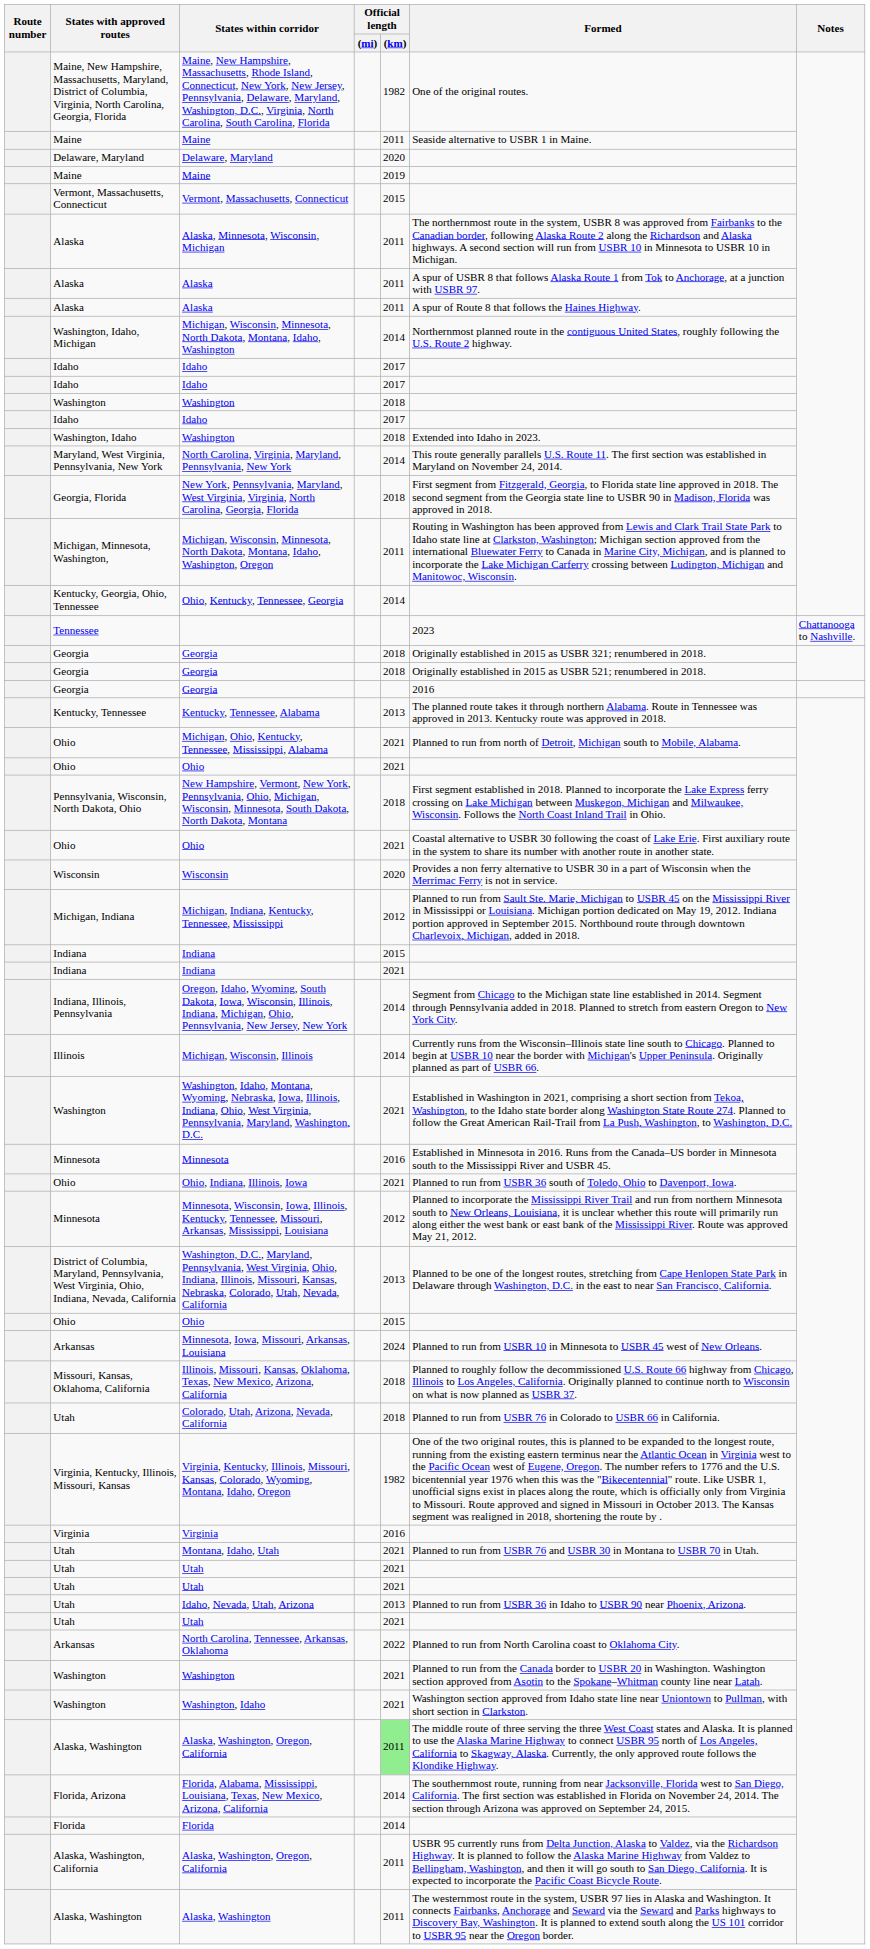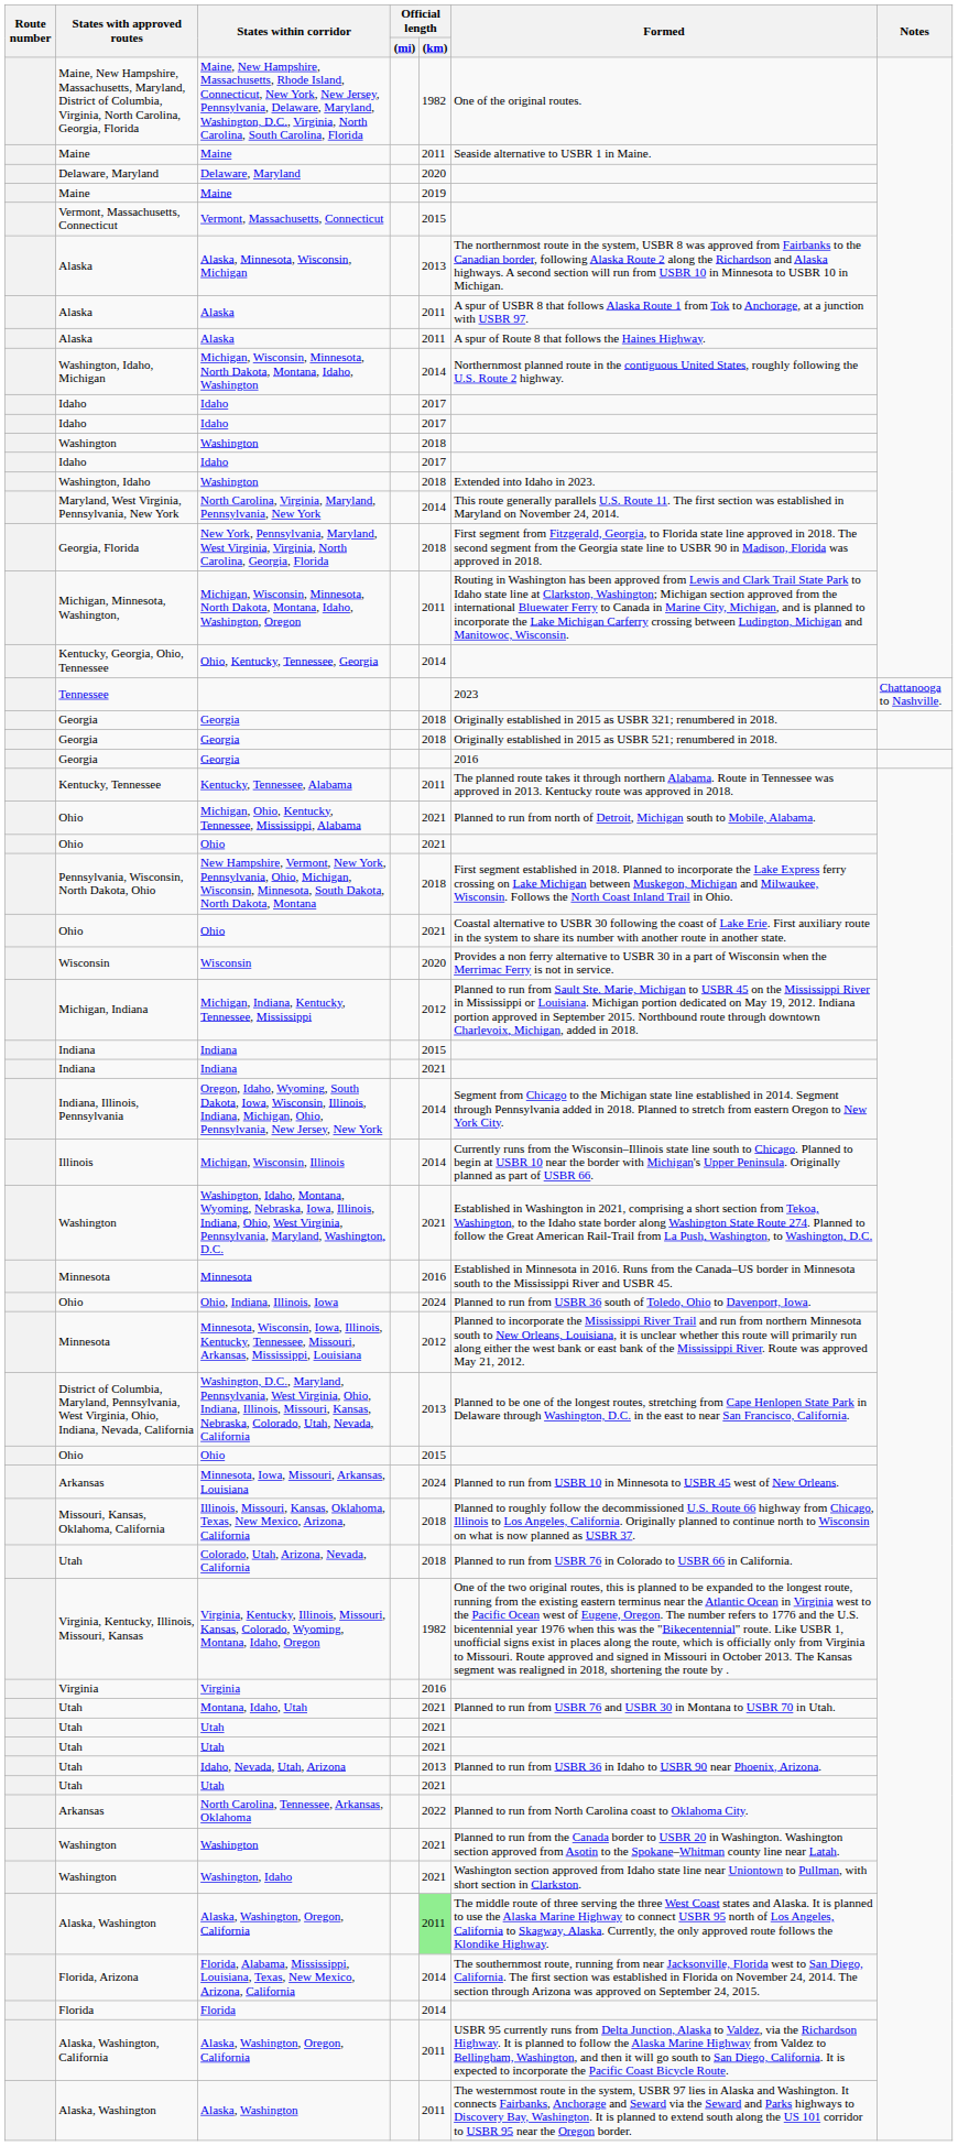 <table class="wikitable sortable">
 <tr>
 <th rowspan=2>Route number</th>
 <th rowspan=2>States with approved routes</th>
 <th rowspan=2>States within corridor</th>
 <th colspan=2 class="unsortable">Official length</th>
 <th rowspan=2>Formed</th>
 <th rowspan=2 class="unsortable">Notes</th>
 </tr>
 <tr>
 <th class="sortable">(<a href='#'>mi</a>)</th>
 <th class="sortable">(<a href='#'>km</a>)</th>
 </tr>
 <tr>
 <th></th>
 <td>Maine, New Hampshire, Massachusetts, Maryland, District of Columbia, Virginia, North Carolina, Georgia, Florida</td>
 <td><a href='#'>Maine</a>, <a href='#'>New Hampshire</a>, <a href='#'>Massachusetts</a>, <a href='#'>Rhode Island</a>, <a href='#'>Connecticut</a>, <a href='#'>New York</a>, <a href='#'>New Jersey</a>, <a href='#'>Pennsylvania</a>, <a href='#'>Delaware</a>, <a href='#'>Maryland</a>, <a href='#'>Washington, D.C.</a>, <a href='#'>Virginia</a>, <a href='#'>North Carolina</a>, <a href='#'>South Carolina</a>, <a href='#'>Florida</a></td>
 <td></td>
 <td>1982</td>
 <td>One of the original routes.</td>
 </tr>
 <tr>
 <th></th>
 <td>Maine</td>
 <td><a href='#'>Maine</a></td>
 <td></td>
 <td>2011</td>
 <td>Seaside alternative to USBR 1 in Maine.</td>
 </tr>
 <tr>
 <th></th>
 <td>Delaware, Maryland</td>
 <td><a href='#'>Delaware</a>, <a href='#'>Maryland</a></td>
 <td></td>
 <td>2020</td>
 <td></td>
 </tr>
 <tr>
 <th></th>
 <td>Maine</td>
 <td><a href='#'>Maine</a></td>
 <td></td>
 <td>2019</td>
 <td></td>
 </tr>
 <tr>
 <th></th>
 <td>Vermont, Massachusetts, Connecticut</td>
 <td><a href='#'>Vermont</a>, <a href='#'>Massachusetts</a>, <a href='#'>Connecticut</a></td>
 <td></td>
 <td>2015</td>
 <td></td>
 </tr>
 <tr>
 <th></th>
 <td>Alaska</td>
 <td><a href='#'>Alaska</a>, <a href='#'>Minnesota</a>, <a href='#'>Wisconsin</a>, <a href='#'>Michigan</a></td>
 <td></td>
-<td>2011</td>
+<td>2013</td>
 <td>The northernmost route in the system, USBR 8 was approved from <a href='#'>Fairbanks</a> to the <a href='#'>Canadian border</a>, following <a href='#'>Alaska Route 2</a> along the <a href='#'>Richardson</a> and <a href='#'>Alaska</a> highways. A second section will run from <a href='#'>USBR 10</a> in Minnesota to USBR 10 in Michigan.</td>
 </tr>
 <tr>
 <th></th>
 <td>Alaska</td>
 <td><a href='#'>Alaska</a></td>
 <td></td>
 <td>2011</td>
 <td>A spur of USBR 8 that follows <a href='#'>Alaska Route 1</a> from <a href='#'>Tok</a> to <a href='#'>Anchorage</a>, at a junction with <a href='#'>USBR 97</a>.</td>
 </tr>
 <tr>
 <th></th>
 <td>Alaska</td>
 <td><a href='#'>Alaska</a></td>
 <td></td>
 <td>2011</td>
 <td>A spur of Route 8 that follows the <a href='#'>Haines Highway</a>.</td>
 </tr>
 <tr>
 <th></th>
 <td>Washington, Idaho, Michigan</td>
 <td><a href='#'>Michigan</a>, <a href='#'>Wisconsin</a>, <a href='#'>Minnesota</a>, <a href='#'>North Dakota</a>, <a href='#'>Montana</a>, <a href='#'>Idaho</a>, <a href='#'>Washington</a></td>
 <td></td>
 <td>2014</td>
 <td>Northernmost planned route in the <a href='#'>contiguous United States</a>, roughly following the <a href='#'>U.S. Route 2</a> highway.</td>
 </tr>
 <tr>
 <th></th>
 <td>Idaho</td>
 <td><a href='#'>Idaho</a></td>
 <td></td>
 <td>2017</td>
 <td></td>
 </tr>
 <tr>
 <th></th>
 <td>Idaho</td>
 <td><a href='#'>Idaho</a></td>
 <td></td>
 <td>2017</td>
 <td></td>
 </tr>
 <tr>
 <th></th>
 <td>Washington</td>
 <td><a href='#'>Washington</a></td>
 <td></td>
 <td>2018</td>
 <td></td>
 </tr>
 <tr>
 <th></th>
 <td>Idaho</td>
 <td><a href='#'>Idaho</a></td>
 <td></td>
 <td>2017</td>
 <td></td>
 </tr>
 <tr>
 <th></th>
 <td>Washington, Idaho</td>
 <td><a href='#'>Washington</a></td>
 <td></td>
 <td>2018</td>
 <td>Extended into Idaho in 2023.</td>
 </tr>
 <tr>
 <th></th>
 <td>Maryland, West Virginia, Pennsylvania, New York</td>
 <td><a href='#'>North Carolina</a>, <a href='#'>Virginia</a>, <a href='#'>Maryland</a>, <a href='#'>Pennsylvania</a>, <a href='#'>New York</a></td>
 <td></td>
 <td>2014</td>
 <td>This route generally parallels <a href='#'>U.S. Route 11</a>.  The first section was established in Maryland on November 24, 2014.</td>
 </tr>
 <tr>
 <th></th>
 <td>Georgia, Florida</td>
 <td><a href='#'>New York</a>, <a href='#'>Pennsylvania</a>, <a href='#'>Maryland</a>, <a href='#'>West Virginia</a>, <a href='#'>Virginia</a>, <a href='#'>North Carolina</a>, <a href='#'>Georgia</a>, <a href='#'>Florida</a></td>
 <td></td>
 <td>2018</td>
 <td>First segment from <a href='#'>Fitzgerald, Georgia</a>, to Florida state line approved in 2018.  The second segment from the Georgia state line to USBR 90 in <a href='#'>Madison, Florida</a> was approved in 2018.</td>
 </tr>
 <tr>
 <th></th>
 <td>Michigan, Minnesota, Washington,</td>
 <td><a href='#'>Michigan</a>, <a href='#'>Wisconsin</a>, <a href='#'>Minnesota</a>, <a href='#'>North Dakota</a>, <a href='#'>Montana</a>, <a href='#'>Idaho</a>, <a href='#'>Washington</a>, <a href='#'>Oregon</a></td>
 <td></td>
 <td>2011</td>
 <td>Routing in Washington has been approved from <a href='#'>Lewis and Clark Trail State Park</a> to Idaho state line at <a href='#'>Clarkston, Washington</a>; Michigan section approved from the international <a href='#'>Bluewater Ferry</a> to Canada in <a href='#'>Marine City, Michigan</a>, and is planned to incorporate the <a href='#'>Lake Michigan Carferry</a> crossing between <a href='#'>Ludington, Michigan</a> and <a href='#'>Manitowoc, Wisconsin</a>.</td>
 </tr>
 <tr>
 <th></th>
 <td>Kentucky, Georgia, Ohio, Tennessee</td>
 <td><a href='#'>Ohio</a>, <a href='#'>Kentucky</a>, <a href='#'>Tennessee</a>, <a href='#'>Georgia</a></td>
 <td></td>
 <td>2014</td>
 <td></td>
 </tr>
 <tr>
 <th></th>
 <td><a href='#'>Tennessee</a></td>
 <td></td>
 <td></td>
 <td></td>
 <td>2023</td>
 <td><a href='#'>Chattanooga</a> to <a href='#'>Nashville</a>.</td>
 </tr>
 <tr>
 <th></th>
 <td>Georgia</td>
 <td><a href='#'>Georgia</a></td>
 <td></td>
 <td>2018</td>
 <td>Originally established in 2015 as USBR 321; renumbered in 2018.</td>
 </tr>
 <tr>
 <th></th>
 <td>Georgia</td>
 <td><a href='#'>Georgia</a></td>
 <td></td>
 <td>2018</td>
 <td>Originally established in 2015 as USBR 521; renumbered in 2018.</td>
 </tr>
 <tr>
 <th></th>
 <td>Georgia</td>
 <td><a href='#'>Georgia</a></td>
 <td></td>
 <td></td>
 <td>2016</td>
 <td></td>
 </tr>
 <tr>
 <th></th>
 <td>Kentucky, Tennessee</td>
 <td><a href='#'>Kentucky</a>, <a href='#'>Tennessee</a>, <a href='#'>Alabama</a></td>
 <td></td>
-<td>2013</td>
+<td>2011</td>
 <td>The planned route takes it through northern <a href='#'>Alabama</a>.  Route in Tennessee was approved in 2013. Kentucky route was approved in 2018.</td>
 </tr>
 <tr>
 <th></th>
 <td>Ohio</td>
 <td><a href='#'>Michigan</a>, <a href='#'>Ohio</a>, <a href='#'>Kentucky</a>, <a href='#'>Tennessee</a>, <a href='#'>Mississippi</a>, <a href='#'>Alabama</a></td>
 <td></td>
 <td>2021</td>
 <td>Planned to run from north of <a href='#'>Detroit</a>, <a href='#'>Michigan</a> south to <a href='#'>Mobile, Alabama</a>.</td>
 </tr>
 <tr>
 <th></th>
 <td>Ohio</td>
 <td><a href='#'>Ohio</a></td>
 <td></td>
 <td>2021</td>
 <td></td>
 </tr>
 <tr>
 <th></th>
 <td>Pennsylvania, Wisconsin, North Dakota, Ohio</td>
 <td><a href='#'>New Hampshire</a>, <a href='#'>Vermont</a>, <a href='#'>New York</a>, <a href='#'>Pennsylvania</a>, <a href='#'>Ohio</a>, <a href='#'>Michigan</a>, <a href='#'>Wisconsin</a>, <a href='#'>Minnesota</a>, <a href='#'>South Dakota</a>, <a href='#'>North Dakota</a>, <a href='#'>Montana</a></td>
 <td></td>
 <td>2018</td>
 <td>First segment established in 2018. Planned to incorporate the <a href='#'>Lake Express</a> ferry crossing on <a href='#'>Lake Michigan</a> between <a href='#'>Muskegon, Michigan</a> and <a href='#'>Milwaukee, Wisconsin</a>. Follows the <a href='#'>North Coast Inland Trail</a> in Ohio.</td>
 </tr>
 <tr>
 <th></th>
 <td>Ohio</td>
 <td><a href='#'>Ohio</a></td>
 <td></td>
 <td>2021</td>
 <td>Coastal alternative to USBR 30 following the coast of <a href='#'>Lake Erie</a>. First auxiliary route in the system to share its number with another route in another state.</td>
 </tr>
 <tr>
 <th></th>
 <td>Wisconsin</td>
 <td><a href='#'>Wisconsin</a></td>
 <td></td>
 <td>2020</td>
 <td>Provides a non ferry alternative to USBR 30 in a part of Wisconsin when the <a href='#'>Merrimac Ferry</a> is not in service.</td>
 </tr>
 <tr>
 <th></th>
 <td>Michigan, Indiana</td>
 <td><a href='#'>Michigan</a>, <a href='#'>Indiana</a>, <a href='#'>Kentucky</a>, <a href='#'>Tennessee</a>, <a href='#'>Mississippi</a></td>
 <td></td>
 <td>2012</td>
 <td>Planned to run from <a href='#'>Sault Ste. Marie, Michigan</a> to <a href='#'>USBR 45</a> on the <a href='#'>Mississippi River</a> in Mississippi or <a href='#'>Louisiana</a>. Michigan portion dedicated on May 19, 2012. Indiana portion approved in September 2015. Northbound route through downtown <a href='#'>Charlevoix, Michigan</a>, added in 2018.</td>
 </tr>
 <tr>
 <th></th>
 <td>Indiana</td>
 <td><a href='#'>Indiana</a></td>
 <td></td>
 <td>2015</td>
 <td></td>
 </tr>
 <tr>
 <th></th>
 <td>Indiana</td>
 <td><a href='#'>Indiana</a></td>
 <td></td>
 <td>2021</td>
 <td></td>
 </tr>
 <tr>
 <th></th>
 <td>Indiana, Illinois, Pennsylvania</td>
 <td><a href='#'>Oregon</a>, <a href='#'>Idaho</a>, <a href='#'>Wyoming</a>, <a href='#'>South Dakota</a>, <a href='#'>Iowa</a>, <a href='#'>Wisconsin</a>, <a href='#'>Illinois</a>, <a href='#'>Indiana</a>, <a href='#'>Michigan</a>, <a href='#'>Ohio</a>, <a href='#'>Pennsylvania</a>, <a href='#'>New Jersey</a>, <a href='#'>New York</a></td>
 <td></td>
 <td>2014</td>
 <td>Segment from <a href='#'>Chicago</a> to the Michigan state line established in 2014. Segment through Pennsylvania added in 2018. Planned to stretch from eastern Oregon to <a href='#'>New York City</a>.</td>
 </tr>
 <tr>
 <th></th>
 <td>Illinois</td>
 <td><a href='#'>Michigan</a>, <a href='#'>Wisconsin</a>, <a href='#'>Illinois</a></td>
 <td></td>
 <td>2014</td>
 <td>Currently runs from the Wisconsin–Illinois state line south to <a href='#'>Chicago</a>. Planned to begin at <a href='#'>USBR 10</a> near the border with <a href='#'>Michigan</a>'s <a href='#'>Upper Peninsula</a>. Originally planned as part of <a href='#'>USBR 66</a>.</td>
 </tr>
 <tr>
 <th></th>
 <td>Washington</td>
 <td><a href='#'>Washington</a>, <a href='#'>Idaho</a>, <a href='#'>Montana</a>, <a href='#'>Wyoming</a>, <a href='#'>Nebraska</a>, <a href='#'>Iowa</a>, <a href='#'>Illinois</a>, <a href='#'>Indiana</a>, <a href='#'>Ohio</a>, <a href='#'>West Virginia</a>, <a href='#'>Pennsylvania</a>, <a href='#'>Maryland</a>, <a href='#'>Washington, D.C.</a></td>
 <td></td>
 <td>2021</td>
 <td>Established in Washington in 2021, comprising a short section from <a href='#'>Tekoa, Washington</a>, to the Idaho state border along <a href='#'>Washington State Route 274</a>. Planned to follow the Great American Rail-Trail from <a href='#'>La Push, Washington</a>, to <a href='#'>Washington, D.C.</a></td>
 </tr>
 <tr>
 <th></th>
 <td>Minnesota</td>
 <td><a href='#'>Minnesota</a></td>
 <td></td>
 <td>2016</td>
 <td>Established in Minnesota in 2016. Runs from the Canada–US border in Minnesota south to the Mississippi River and USBR 45.</td>
 </tr>
 <tr>
 <th></th>
 <td>Ohio</td>
 <td><a href='#'>Ohio</a>, <a href='#'>Indiana</a>, <a href='#'>Illinois</a>, <a href='#'>Iowa</a></td>
 <td></td>
-<td>2021</td>
+<td>2024</td>
 <td>Planned to run from <a href='#'>USBR 36</a> south of <a href='#'>Toledo, Ohio</a> to <a href='#'>Davenport, Iowa</a>.</td>
 </tr>
 <tr>
 <th></th>
 <td>Minnesota</td>
 <td><a href='#'>Minnesota</a>, <a href='#'>Wisconsin</a>, <a href='#'>Iowa</a>, <a href='#'>Illinois</a>, <a href='#'>Kentucky</a>, <a href='#'>Tennessee</a>, <a href='#'>Missouri</a>, <a href='#'>Arkansas</a>, <a href='#'>Mississippi</a>, <a href='#'>Louisiana</a></td>
 <td></td>
 <td>2012</td>
 <td>Planned to incorporate the <a href='#'>Mississippi River Trail</a> and run from northern Minnesota south to <a href='#'>New Orleans, Louisiana</a>, it is unclear whether this route will primarily run along either the west bank or east bank of the <a href='#'>Mississippi River</a>. Route was approved May 21, 2012.</td>
 </tr>
 <tr>
 <th></th>
 <td>District of Columbia, Maryland, Pennsylvania, West Virginia, Ohio, Indiana, Nevada, California</td>
 <td><a href='#'>Washington, D.C.</a>, <a href='#'>Maryland</a>, <a href='#'>Pennsylvania</a>, <a href='#'>West Virginia</a>, <a href='#'>Ohio</a>, <a href='#'>Indiana</a>, <a href='#'>Illinois</a>, <a href='#'>Missouri</a>, <a href='#'>Kansas</a>, <a href='#'>Nebraska</a>, <a href='#'>Colorado</a>, <a href='#'>Utah</a>, <a href='#'>Nevada</a>, <a href='#'>California</a></td>
 <td></td>
 <td>2013</td>
 <td>Planned to be one of the longest routes, stretching from <a href='#'>Cape Henlopen State Park</a> in Delaware through <a href='#'>Washington, D.C.</a> in the east to near <a href='#'>San Francisco, California</a>.</td>
 </tr>
 <tr>
 <th></th>
 <td>Ohio</td>
 <td><a href='#'>Ohio</a></td>
 <td></td>
 <td>2015</td>
 <td></td>
 </tr>
 <tr>
 <th></th>
 <td>Arkansas </td>
 <td><a href='#'>Minnesota</a>, <a href='#'>Iowa</a>, <a href='#'>Missouri</a>, <a href='#'>Arkansas</a>, <a href='#'>Louisiana</a></td>
 <td></td>
 <td>2024</td>
 <td>Planned to run from <a href='#'>USBR 10</a> in Minnesota to <a href='#'>USBR 45</a> west of <a href='#'>New Orleans</a>.</td>
 </tr>
 <tr>
 <th></th>
 <td>Missouri, Kansas, Oklahoma, California</td>
 <td><a href='#'>Illinois</a>, <a href='#'>Missouri</a>, <a href='#'>Kansas</a>, <a href='#'>Oklahoma</a>, <a href='#'>Texas</a>, <a href='#'>New Mexico</a>, <a href='#'>Arizona</a>, <a href='#'>California</a></td>
 <td></td>
 <td>2018</td>
 <td>Planned to roughly follow the decommissioned <a href='#'>U.S. Route 66</a> highway from <a href='#'>Chicago</a>, <a href='#'>Illinois</a> to <a href='#'>Los Angeles, California</a>. Originally planned to continue north to <a href='#'>Wisconsin</a> on what is now planned as <a href='#'>USBR 37</a>.</td>
 </tr>
 <tr>
 <th></th>
 <td>Utah</td>
 <td><a href='#'>Colorado</a>, <a href='#'>Utah</a>, <a href='#'>Arizona</a>, <a href='#'>Nevada</a>, <a href='#'>California</a></td>
 <td></td>
 <td>2018</td>
 <td>Planned to run from <a href='#'>USBR 76</a> in Colorado to <a href='#'>USBR 66</a> in California.</td>
 </tr>
 <tr>
 <th></th>
 <td>Virginia, Kentucky, Illinois, Missouri, Kansas</td>
 <td><a href='#'>Virginia</a>, <a href='#'>Kentucky</a>, <a href='#'>Illinois</a>, <a href='#'>Missouri</a>, <a href='#'>Kansas</a>, <a href='#'>Colorado</a>, <a href='#'>Wyoming</a>, <a href='#'>Montana</a>, <a href='#'>Idaho</a>, <a href='#'>Oregon</a></td>
 <td></td>
 <td>1982</td>
 <td>One of the two original routes, this is planned to be expanded to the longest route, running from the existing eastern terminus near the <a href='#'>Atlantic Ocean</a> in <a href='#'>Virginia</a> west to the <a href='#'>Pacific Ocean</a> west of <a href='#'>Eugene, Oregon</a>.  The number refers to 1776 and the U.S. bicentennial year 1976 when this was the "<a href='#'>Bikecentennial</a>" route.  Like USBR 1, unofficial signs exist in places along the route, which is officially only from Virginia to Missouri.  Route approved and signed in Missouri in October 2013. The Kansas segment was realigned in 2018, shortening the route by .</td>
 </tr>
 <tr>
 <th></th>
 <td>Virginia</td>
 <td><a href='#'>Virginia</a></td>
 <td></td>
 <td>2016</td>
 <td></td>
 </tr>
 <tr>
 <th></th>
 <td>Utah</td>
 <td><a href='#'>Montana</a>, <a href='#'>Idaho</a>, <a href='#'>Utah</a></td>
 <td></td>
 <td>2021</td>
 <td>Planned to run from <a href='#'>USBR 76</a> and <a href='#'>USBR 30</a> in Montana to <a href='#'>USBR 70</a> in Utah.</td>
 </tr>
 <tr>
 <th></th>
 <td>Utah</td>
 <td><a href='#'>Utah</a></td>
 <td></td>
 <td>2021</td>
 <td></td>
 </tr>
 <tr>
 <th></th>
 <td>Utah</td>
 <td><a href='#'>Utah</a></td>
 <td></td>
 <td>2021</td>
 <td></td>
 </tr>
 <tr>
 <th></th>
 <td>Utah</td>
 <td><a href='#'>Idaho</a>, <a href='#'>Nevada</a>, <a href='#'>Utah</a>, <a href='#'>Arizona</a></td>
 <td></td>
 <td>2013</td>
 <td>Planned to run from <a href='#'>USBR 36</a> in Idaho to <a href='#'>USBR 90</a> near <a href='#'>Phoenix, Arizona</a>.</td>
 </tr>
 <tr>
 <th></th>
 <td>Utah</td>
 <td><a href='#'>Utah</a></td>
 <td></td>
 <td>2021</td>
 <td></td>
 </tr>
 <tr>
 <th></th>
 <td>Arkansas</td>
 <td><a href='#'>North Carolina</a>, <a href='#'>Tennessee</a>, <a href='#'>Arkansas</a>, <a href='#'>Oklahoma</a></td>
 <td></td>
 <td>2022</td>
 <td>Planned to run from North Carolina coast to <a href='#'>Oklahoma City</a>.</td>
 </tr>
 <tr>
 <th></th>
 <td>Washington</td>
 <td><a href='#'>Washington</a></td>
 <td></td>
 <td>2021</td>
 <td>Planned to run from the <a href='#'>Canada</a> border to <a href='#'>USBR 20</a> in Washington. Washington section approved from <a href='#'>Asotin</a> to the <a href='#'>Spokane</a>–<a href='#'>Whitman</a> county line near <a href='#'>Latah</a>.</td>
 </tr>
 <tr>
 <th></th>
 <td>Washington</td>
 <td><a href='#'>Washington</a>, <a href='#'>Idaho</a></td>
 <td></td>
 <td>2021</td>
 <td>Washington section approved from Idaho state line near <a href='#'>Uniontown</a> to <a href='#'>Pullman</a>, with short section in <a href='#'>Clarkston</a>.</td>
 </tr>
 <tr>
 <th></th>
 <td>Alaska, Washington</td>
 <td><a href='#'>Alaska</a>, <a href='#'>Washington</a>, <a href='#'>Oregon</a>, <a href='#'>California</a></td>
 <td></td>
 <td style="background: lightgreen;">2011</td>
 <td>The middle route of three serving the three <a href='#'>West Coast</a> states and Alaska.  It is planned to use the <a href='#'>Alaska Marine Highway</a> to connect <a href='#'>USBR 95</a> north of <a href='#'>Los Angeles, California</a> to <a href='#'>Skagway, Alaska</a>.  Currently, the only approved route follows the <a href='#'>Klondike Highway</a>.</td>
 </tr>
 <tr>
 <th></th>
 <td>Florida, Arizona</td>
 <td><a href='#'>Florida</a>, <a href='#'>Alabama</a>, <a href='#'>Mississippi</a>, <a href='#'>Louisiana</a>, <a href='#'>Texas</a>, <a href='#'>New Mexico</a>, <a href='#'>Arizona</a>, <a href='#'>California</a></td>
 <td></td>
 <td>2014</td>
 <td>The southernmost route, running from near <a href='#'>Jacksonville, Florida</a> west to <a href='#'>San Diego, California</a>.  The first section was established in Florida on November 24, 2014. The section through Arizona was approved on September 24, 2015.</td>
 </tr>
 <tr>
 <th></th>
 <td>Florida</td>
 <td><a href='#'>Florida</a></td>
 <td></td>
 <td>2014</td>
 <td></td>
 </tr>
 <tr>
 <th></th>
 <td>Alaska, Washington, California</td>
 <td><a href='#'>Alaska</a>, <a href='#'>Washington</a>, <a href='#'>Oregon</a>, <a href='#'>California</a></td>
 <td></td>
 <td>2011</td>
 <td>USBR 95 currently runs from <a href='#'>Delta Junction, Alaska</a> to <a href='#'>Valdez</a>, via the <a href='#'>Richardson Highway</a>.  It is planned to follow the <a href='#'>Alaska Marine Highway</a> from Valdez to <a href='#'>Bellingham, Washington</a>, and then it will go south to <a href='#'>San Diego, California</a>. It is expected to incorporate the <a href='#'>Pacific Coast Bicycle Route</a>.</td>
 </tr>
 <tr>
 <th></th>
 <td>Alaska, Washington</td>
 <td><a href='#'>Alaska</a>, <a href='#'>Washington</a></td>
 <td></td>
 <td>2011</td>
 <td>The westernmost route in the system, USBR 97 lies in Alaska and Washington. It connects <a href='#'>Fairbanks</a>, <a href='#'>Anchorage</a> and <a href='#'>Seward</a> via the <a href='#'>Seward</a> and <a href='#'>Parks</a> highways to <a href='#'>Discovery Bay, Washington</a>. It is planned to extend south along the <a href='#'>US 101</a> corridor to <a href='#'>USBR 95</a> near the <a href='#'>Oregon</a> border.</td>
 </tr>
 </table>
